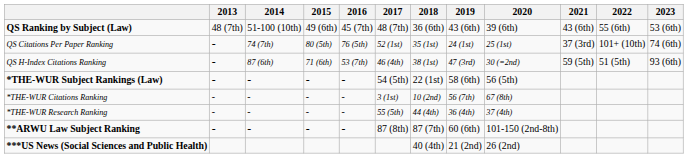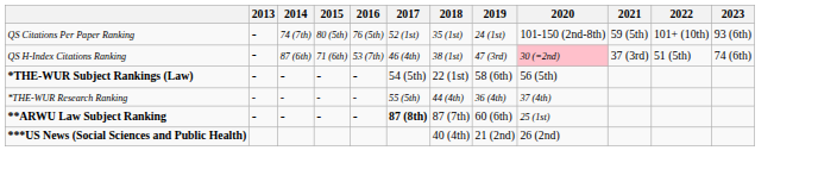 <table class="wikitable">
 <tr>
 <th></th>
 <th>2013</th>
 <th>2014</th>
 <th>2015</th>
 <th>2016</th>
 <th>2017</th>
 <th>2018</th>
 <th>2019</th>
 <th><strong>2020</strong></th>
 <th>2021</th>
 <th>2022</th>
 <th>2023</th>
 </tr>
 <tr>
-<td><strong>QS Ranking by Subject (Law)</strong></td>
-<td>48 (7th)</td>
-<td>51-100 (10th)</td>
-<td>49 (6th)</td>
-<td>45 (7th)</td>
-<td>48 (7th)</td>
-<td>36 (6th)</td>
-<td>43 (6th)</td>
-<td>39 (6th)</td>
-<td>43 (6th)</td>
-<td>55 (6th)</td>
-<td>53 (6th)</td>
-</tr>
-<tr>
 <td><small><em>QS Citations Per Paper Ranking</em></small></td>
 <td><big><em>-</em></big></td>
 <td><small><em>74 (7th)</em></small></td>
 <td><small><em>80 (5th)</em></small></td>
 <td><small><em>76 (5th)</em></small></td>
 <td><small><em>52 (1st)</em></small></td>
 <td><small><em>35 (1st)</em></small></td>
 <td><small><em>24 (1st)</em></small></td>
-<td><small><em>25 (1st)</em></small></td>
-<td>37 (3rd)</td>
+<td>101-150 (2nd-8th)</td>
+<td>59 (5th)</td>
 <td>101+ (10th)</td>
-<td>74 (6th)</td>
+<td>93 (6th)</td>
 </tr>
 <tr>
 <td><small><em>QS H-Index Citations Ranking</em></small></td>
 <td><big><em>-</em></big></td>
 <td><small><em>87 (6th)</em></small></td>
 <td><small><em>71 (6th)</em></small></td>
 <td><small><em>53 (7th)</em></small></td>
 <td><small><em>46 (4th)</em></small></td>
 <td><small><em>38 (1st)</em></small></td>
 <td><small><em>47 (3rd)</em></small></td>
-<td><small><em>30 (=2nd)</em></small></td>
-<td>59 (5th)</td>
+<td style="background: pink;"><small><em>30 (=2nd)</em></small></td>
+<td>37 (3rd)</td>
 <td>51 (5th)</td>
-<td>93 (6th)</td>
+<td>74 (6th)</td>
 </tr>
 <tr>
 <td><strong>*THE-WUR Subject Rankings (Law)</strong></td>
 <td><big>-</big></td>
 <td><big>-</big></td>
 <td><big>-</big></td>
 <td><big>-</big></td>
 <td>54 (5th)</td>
 <td>22 (1st)</td>
 <td>58 (6th)</td>
 <td>56 (5th)</td>
-<td></td>
-<td></td>
-<td></td>
-</tr>
-<tr>
-<td><em><small>*THE-WUR Citations Ranking</small></em></td>
-<td>-</td>
-<td>-</td>
-<td>-</td>
-<td>-</td>
-<td><em><small>3 (1st)</small></em></td>
-<td><em><small>10 (2nd)</small></em></td>
-<td><em><small>56 (7th)</small></em></td>
-<td><small><em>67 (8th)</em></small></td>
 <td></td>
 <td></td>
 <td></td>
 </tr>
 <tr>
 <td><em><small>*THE-WUR Research Ranking</small></em></td>
 <td>-</td>
 <td>-</td>
 <td>-</td>
 <td>-</td>
 <td><em><small>55 (5th)</small></em></td>
 <td><em><small>44 (4th)</small></em></td>
 <td><em><small>36 (4th)</small></em></td>
 <td><em><small>37 (4th)</small></em></td>
 <td></td>
 <td></td>
 <td></td>
 </tr>
 <tr>
 <td><strong>**ARWU Law Subject Ranking</strong></td>
 <td><big>-</big></td>
 <td><big>-</big></td>
 <td><big>-</big></td>
 <td><big>-</big></td>
-<td>87 (8th)</td>
+<td><strong>87 (8th)</strong></td>
 <td>87 (7th)</td>
 <td>60 (6th)</td>
-<td>101-150 (2nd-8th)</td>
+<td><small><em>25 (1st)</em></small></td>
 <td></td>
 <td></td>
 <td></td>
 </tr>
 <tr>
 <td><strong>***US News (Social Sciences and Public Health)</strong></td>
 <td></td>
 <td></td>
 <td></td>
 <td></td>
 <td></td>
 <td>40 (4th)</td>
 <td>21 (2nd)</td>
 <td>26 (2nd)</td>
 <td></td>
 <td></td>
 <td></td>
 </tr>
 </table>
